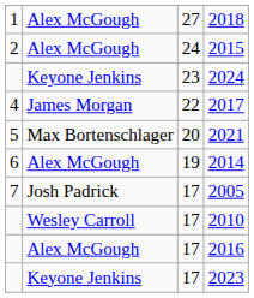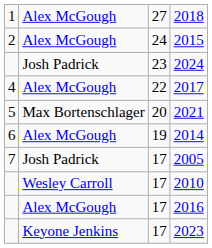 <table class="wikitable">
 <tr>
 </tr>
 <tr>
 <td>1</td>
 <td><a href='#'>Alex McGough</a></td>
 <td><abbr>27</abbr></td>
 <td><a href='#'>2018</a></td>
 </tr>
 <tr>
 <td>2</td>
 <td><a href='#'>Alex McGough</a></td>
 <td><abbr>24</abbr></td>
 <td><a href='#'>2015</a></td>
 </tr>
 <tr>
 <td></td>
-<td><a href='#'>Keyone Jenkins</a></td>
+<td>Josh Padrick</td>
 <td><abbr>23</abbr></td>
 <td><a href='#'>2024</a></td>
 </tr>
 <tr>
 <td>4</td>
-<td><a href='#'>James Morgan</a></td>
+<td><a href='#'>Alex McGough</a></td>
 <td><abbr>22</abbr></td>
 <td><a href='#'>2017</a></td>
 </tr>
 <tr>
 <td>5</td>
 <td>Max Bortenschlager</td>
 <td><abbr>20</abbr></td>
 <td><a href='#'>2021</a></td>
 </tr>
 <tr>
 <td>6</td>
 <td><a href='#'>Alex McGough</a></td>
 <td><abbr>19</abbr></td>
 <td><a href='#'>2014</a></td>
 </tr>
 <tr>
 <td>7</td>
 <td>Josh Padrick</td>
 <td><abbr>17</abbr></td>
 <td><a href='#'>2005</a></td>
 </tr>
 <tr>
 <td></td>
 <td><a href='#'>Wesley Carroll</a></td>
 <td><abbr>17</abbr></td>
 <td><a href='#'>2010</a></td>
 </tr>
 <tr>
 <td></td>
 <td><a href='#'>Alex McGough</a></td>
 <td><abbr>17</abbr></td>
 <td><a href='#'>2016</a></td>
 </tr>
 <tr>
 <td></td>
 <td><a href='#'>Keyone Jenkins</a></td>
 <td><abbr>17</abbr></td>
 <td><a href='#'>2023</a></td>
 </tr>
 </table>
